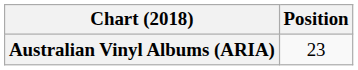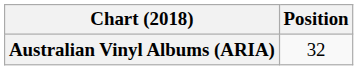 <table class="wikitable plainrowheaders" style="text-align:center">
 <tr>
 <th scope="col">Chart (2018)</th>
 <th scope="col">Position</th>
 </tr>
 <tr>
 <th scope="row">Australian Vinyl Albums (ARIA)</th>
-<td>23</td>
+<td>32</td>
 </tr>
 </table>
